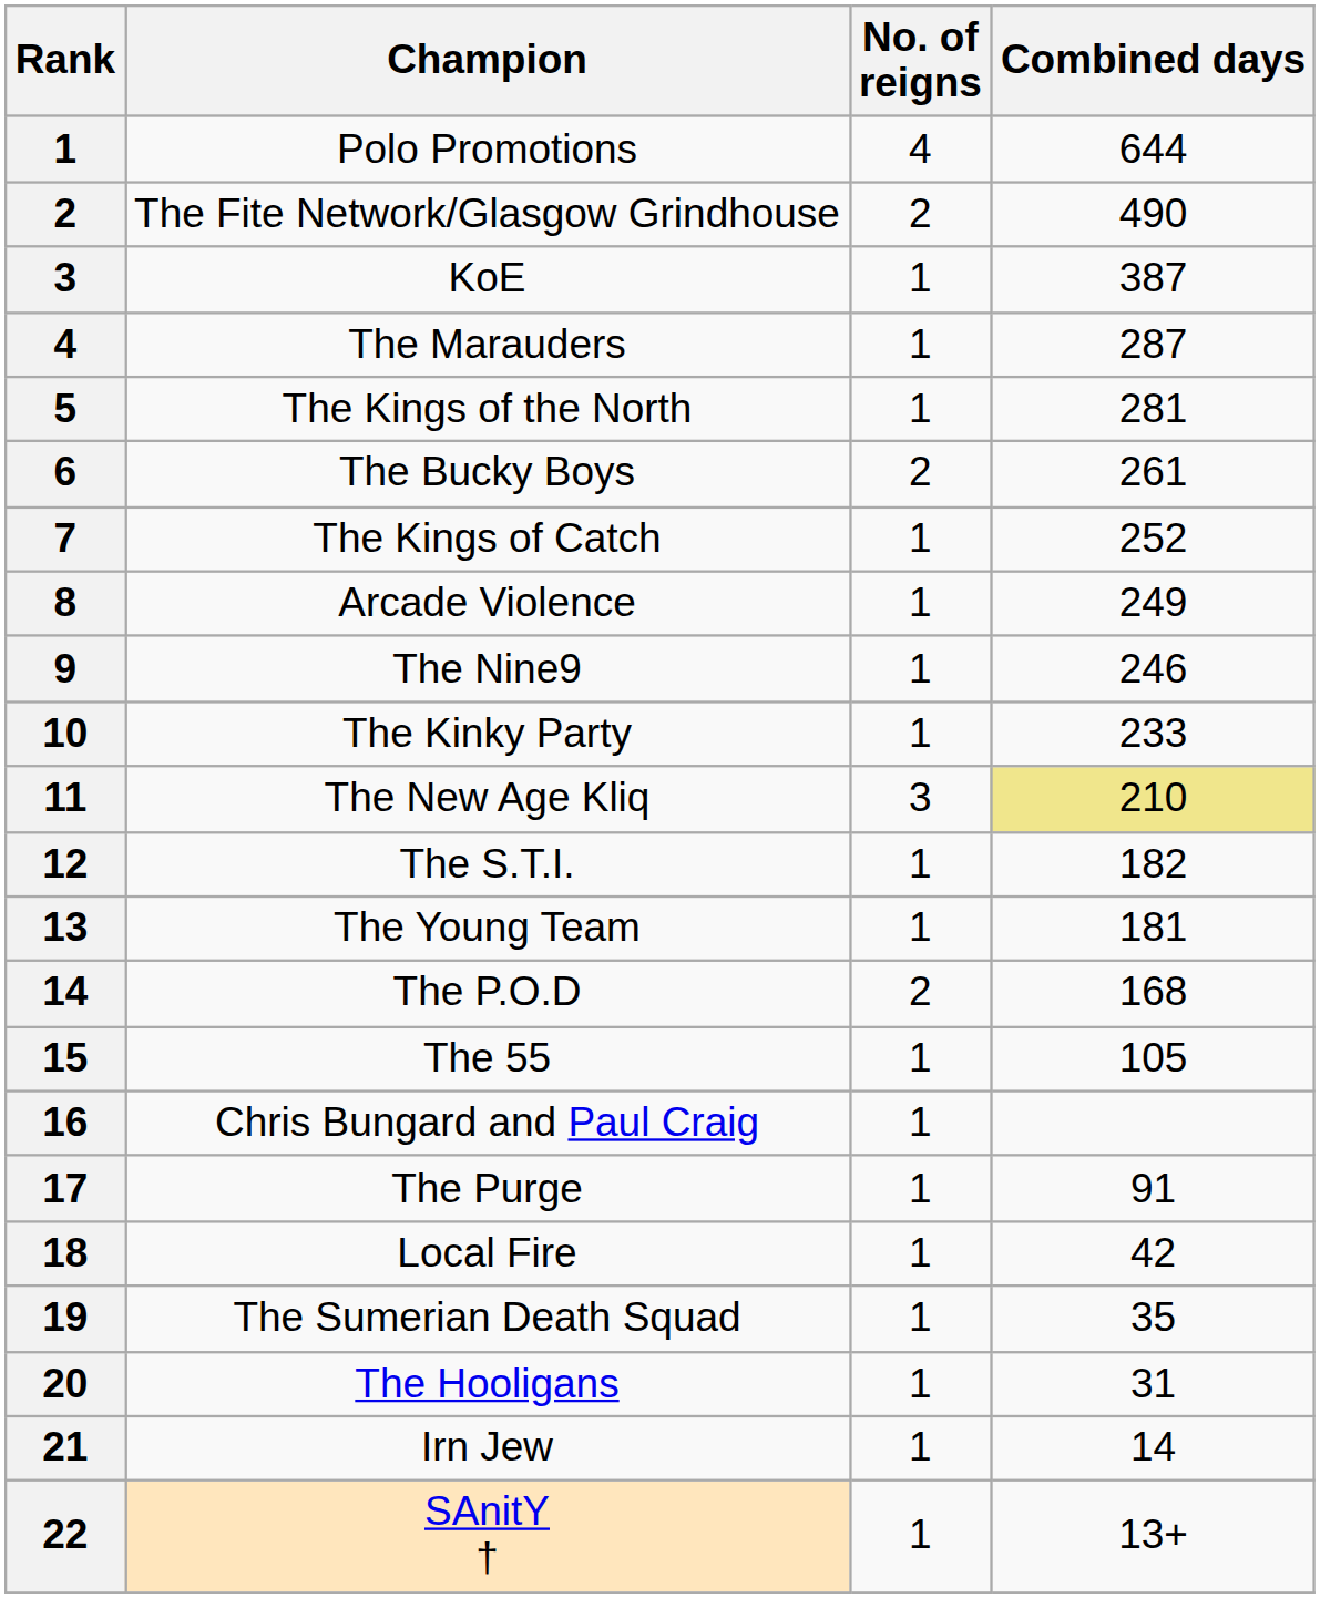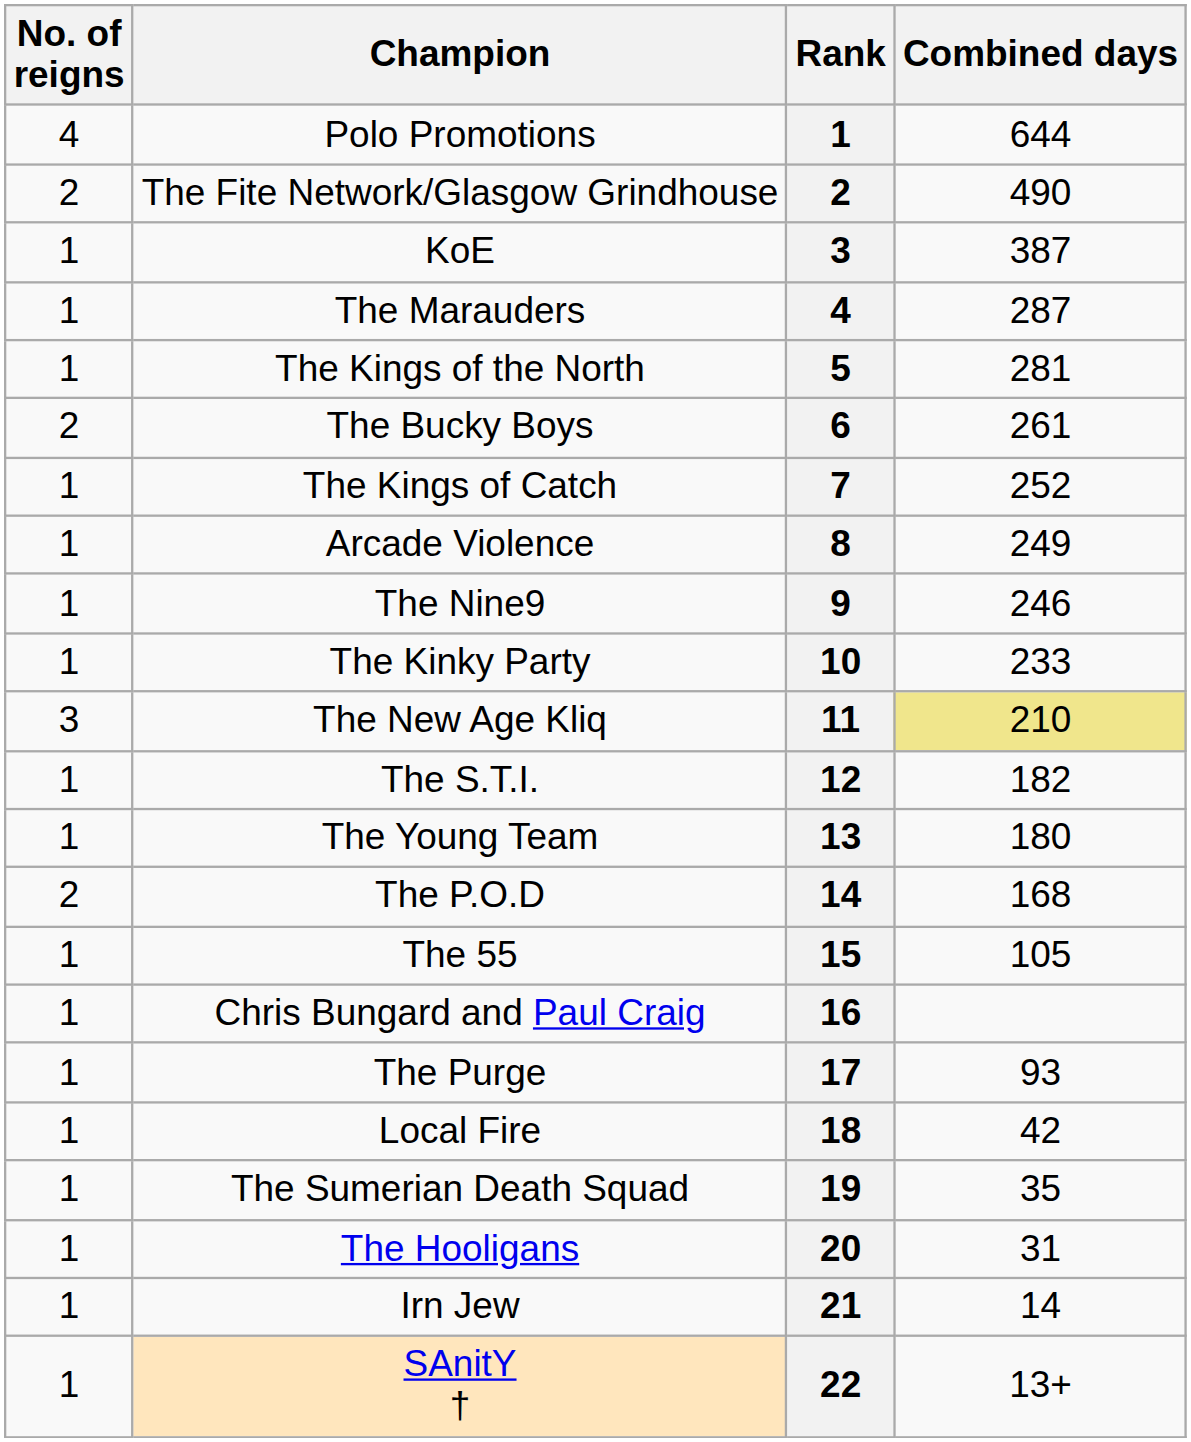 <table class="wikitable sortable" style="text-align: center">
 <tr>
+<th>No. of<br>reigns</th>
+<th>Champion</th>
 <th>Rank</th>
-<th>Champion</th>
-<th>No. of<br>reigns</th>
 <th>Combined days</th>
 </tr>
 <tr>
+<td>4</td>
+<td>Polo Promotions<br></td>
 <th>1</th>
-<td>Polo Promotions<br></td>
-<td>4</td>
 <td>644</td>
 </tr>
 <tr>
+<td>2</td>
+<td>The Fite Network/Glasgow Grindhouse<br> </td>
 <th>2</th>
-<td>The Fite Network/Glasgow Grindhouse<br> </td>
-<td>2</td>
 <td>490</td>
 </tr>
 <tr>
+<td>1</td>
+<td>KoE<br> </td>
 <th>3</th>
-<td>KoE<br> </td>
-<td>1</td>
 <td>387</td>
 </tr>
 <tr>
+<td>1</td>
+<td>The Marauders <br></td>
 <th>4</th>
-<td>The Marauders <br></td>
-<td>1</td>
 <td>287</td>
 </tr>
 <tr>
+<td>1</td>
+<td>The Kings of the North<br></td>
 <th>5</th>
-<td>The Kings of the North<br></td>
-<td>1</td>
 <td>281</td>
 </tr>
 <tr>
+<td>2</td>
+<td>The Bucky Boys<br></td>
 <th>6</th>
-<td>The Bucky Boys<br></td>
-<td>2</td>
 <td>261</td>
 </tr>
 <tr>
+<td>1</td>
+<td>The Kings of Catch<br></td>
 <th>7</th>
-<td>The Kings of Catch<br></td>
-<td>1</td>
 <td>252</td>
 </tr>
 <tr>
+<td>1</td>
+<td>Arcade Violence <br></td>
 <th>8</th>
-<td>Arcade Violence <br></td>
-<td>1</td>
 <td>249</td>
 </tr>
 <tr>
+<td>1</td>
+<td>The Nine9<br></td>
 <th>9</th>
-<td>The Nine9<br></td>
-<td>1</td>
 <td>246</td>
 </tr>
 <tr>
+<td>1</td>
+<td>The Kinky Party<br></td>
 <th>10</th>
-<td>The Kinky Party<br></td>
-<td>1</td>
 <td>233</td>
 </tr>
 <tr>
+<td>3</td>
+<td>The New Age Kliq<br></td>
 <th>11</th>
-<td>The New Age Kliq<br></td>
-<td>3</td>
 <td style="background: khaki;">210</td>
 </tr>
 <tr>
+<td>1</td>
+<td>The S.T.I. <br></td>
 <th>12</th>
-<td>The S.T.I. <br></td>
-<td>1</td>
 <td>182</td>
 </tr>
 <tr>
+<td>1</td>
+<td>The Young Team <br></td>
 <th>13</th>
-<td>The Young Team <br></td>
-<td>1</td>
-<td>181</td>
+<td>180</td>
 </tr>
 <tr>
+<td>2</td>
+<td>The P.O.D<br></td>
 <th>14</th>
-<td>The P.O.D<br></td>
-<td>2</td>
 <td>168</td>
 </tr>
 <tr>
+<td>1</td>
+<td>The 55<br></td>
 <th>15</th>
-<td>The 55<br></td>
-<td>1</td>
 <td>105</td>
 </tr>
 <tr>
+<td>1</td>
+<td>Chris Bungard and <a href='#'>Paul Craig</a></td>
 <th>16</th>
-<td>Chris Bungard and <a href='#'>Paul Craig</a></td>
-<td>1</td>
 <td></td>
 </tr>
 <tr>
+<td>1</td>
+<td>The Purge<br></td>
 <th>17</th>
-<td>The Purge<br></td>
-<td>1</td>
-<td>91</td>
+<td>93</td>
 </tr>
 <tr>
+<td>1</td>
+<td>Local Fire<br></td>
 <th>18</th>
-<td>Local Fire<br></td>
-<td>1</td>
 <td>42</td>
 </tr>
 <tr>
+<td>1</td>
+<td>The Sumerian Death Squad<br></td>
 <th>19</th>
-<td>The Sumerian Death Squad<br></td>
-<td>1</td>
 <td>35</td>
 </tr>
 <tr>
+<td>1</td>
+<td><a href='#'>The Hooligans</a><br></td>
 <th>20</th>
-<td><a href='#'>The Hooligans</a><br></td>
-<td>1</td>
 <td>31</td>
 </tr>
 <tr>
+<td>1</td>
+<td>Irn Jew<br></td>
 <th>21</th>
-<td>Irn Jew<br></td>
-<td>1</td>
 <td>14</td>
 </tr>
 <tr>
+<td>1</td>
+<td style="background-color:#ffe6bd"><a href='#'>SAnitY</a><br>†</td>
 <th>22</th>
-<td style="background-color:#ffe6bd"><a href='#'>SAnitY</a><br>†</td>
-<td>1</td>
 <td>13+</td>
 </tr>
 </table>
